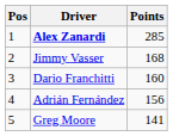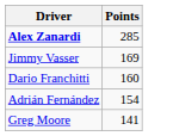 <table class="wikitable" style="font-size: 95%;">
 <tr>
-<th>Pos</th>
 <th>Driver</th>
 <th>Points</th>
 </tr>
 <tr>
-<td>1</td>
 <td> <strong><a href='#'>Alex Zanardi</a></strong></td>
 <td align="right">285</td>
 </tr>
 <tr>
-<td>2</td>
 <td> <a href='#'>Jimmy Vasser</a></td>
-<td align="right">168</td>
+<td align="right">169</td>
 </tr>
 <tr>
-<td>3</td>
 <td> <a href='#'>Dario Franchitti</a></td>
 <td align="right">160</td>
 </tr>
 <tr>
-<td>4</td>
 <td> <a href='#'>Adrián Fernández</a></td>
-<td align="right">156</td>
+<td align="right">154</td>
 </tr>
 <tr>
-<td>5</td>
 <td> <a href='#'>Greg Moore</a></td>
 <td align="right">141</td>
 </tr>
 </table>
